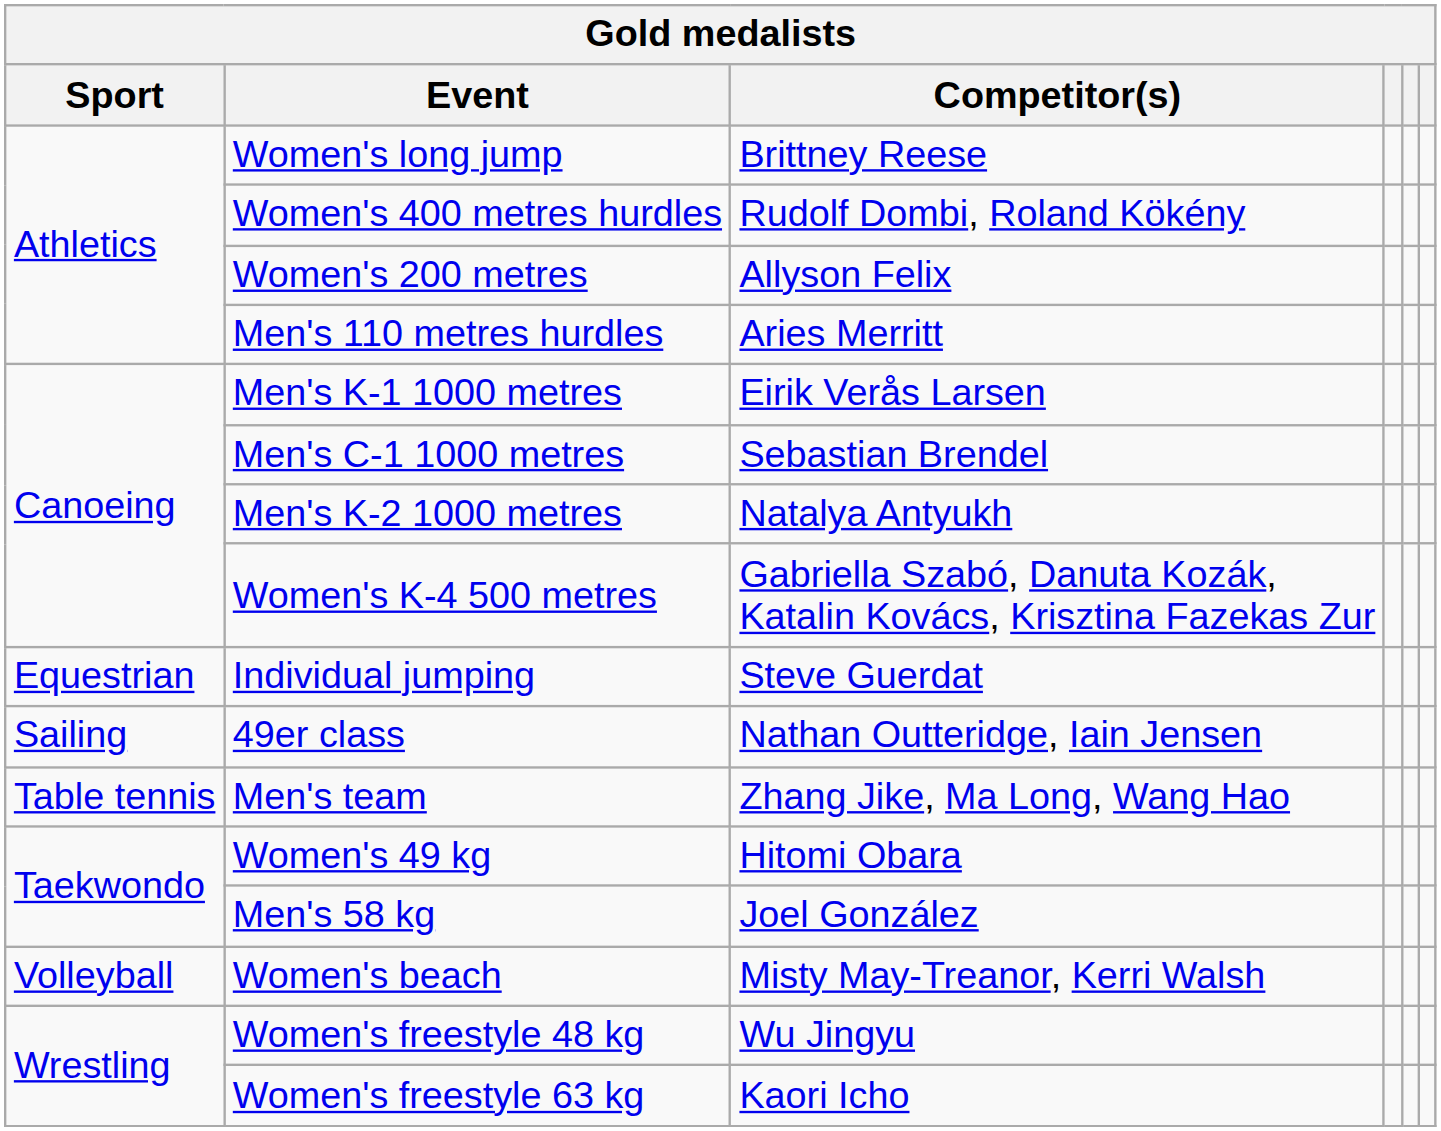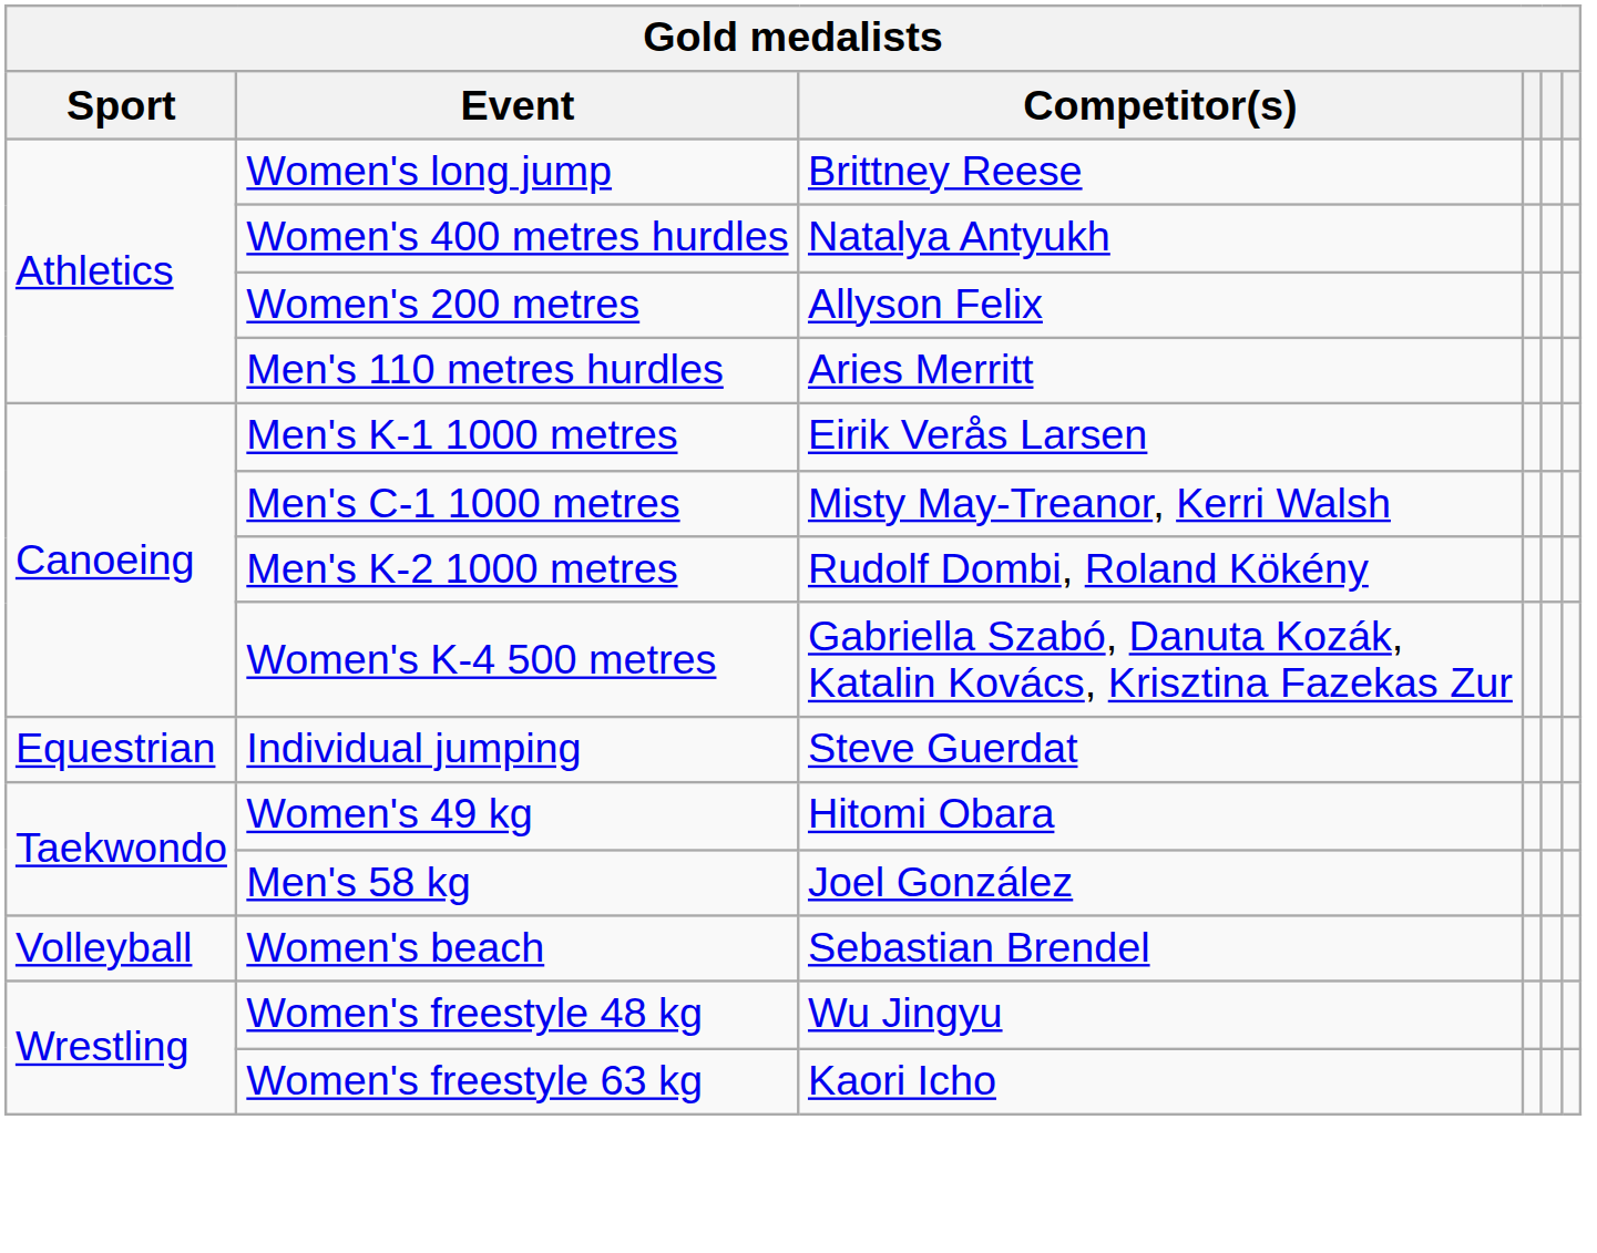 <table class="wikitable">
 <tr>
 <th colspan="6">Gold medalists</th>
 </tr>
 <tr>
 <th>Sport</th>
 <th>Event</th>
 <th>Competitor(s)</th>
 <th></th>
 <th></th>
 <th></th>
 </tr>
 <tr>
 <td rowspan="4"><a href='#'>Athletics</a></td>
 <td><a href='#'>Women's long jump</a></td>
 <td><a href='#'>Brittney Reese</a></td>
 <td></td>
 <td></td>
 <td></td>
 </tr>
 <tr>
 <td><a href='#'>Women's 400 metres hurdles</a></td>
-<td><a href='#'>Rudolf Dombi</a>, <a href='#'>Roland Kökény</a></td>
+<td><a href='#'>Natalya Antyukh</a></td>
 <td></td>
 <td></td>
 <td></td>
 </tr>
 <tr>
 <td><a href='#'>Women's 200 metres</a></td>
 <td><a href='#'>Allyson Felix</a></td>
 <td></td>
 <td></td>
 <td></td>
 </tr>
 <tr>
 <td><a href='#'>Men's 110 metres hurdles</a></td>
 <td><a href='#'>Aries Merritt</a></td>
 <td></td>
 <td></td>
 <td></td>
 </tr>
 <tr>
 <td rowspan="4"><a href='#'>Canoeing</a></td>
 <td><a href='#'>Men's K-1 1000 metres</a></td>
 <td><a href='#'>Eirik Verås Larsen</a></td>
 <td></td>
 <td></td>
 <td></td>
 </tr>
 <tr>
 <td><a href='#'>Men's C-1 1000 metres</a></td>
-<td><a href='#'>Sebastian Brendel</a></td>
+<td><a href='#'>Misty May-Treanor</a>, <a href='#'>Kerri Walsh</a></td>
 <td></td>
 <td></td>
 <td></td>
 </tr>
 <tr>
 <td><a href='#'>Men's K-2 1000 metres</a></td>
-<td><a href='#'>Natalya Antyukh</a></td>
+<td><a href='#'>Rudolf Dombi</a>, <a href='#'>Roland Kökény</a></td>
 <td></td>
 <td></td>
 <td></td>
 </tr>
 <tr>
 <td><a href='#'>Women's K-4 500 metres</a></td>
 <td><a href='#'>Gabriella Szabó</a>, <a href='#'>Danuta Kozák</a>,<br><a href='#'>Katalin Kovács</a>, <a href='#'>Krisztina Fazekas Zur</a></td>
 <td></td>
 <td></td>
 <td></td>
 </tr>
 <tr>
 <td><a href='#'>Equestrian</a></td>
 <td><a href='#'>Individual jumping</a></td>
 <td><a href='#'>Steve Guerdat</a></td>
-<td></td>
-<td></td>
-<td></td>
-</tr>
-<tr>
-<td><a href='#'>Sailing</a></td>
-<td><a href='#'>49er class</a></td>
-<td><a href='#'>Nathan Outteridge</a>, <a href='#'>Iain Jensen</a></td>
-<td></td>
-<td></td>
-<td></td>
-</tr>
-<tr>
-<td><a href='#'>Table tennis</a></td>
-<td><a href='#'>Men's team</a></td>
-<td><a href='#'>Zhang Jike</a>, <a href='#'>Ma Long</a>, <a href='#'>Wang Hao</a></td>
 <td></td>
 <td></td>
 <td></td>
 </tr>
 <tr>
 <td rowspan="2"><a href='#'>Taekwondo</a></td>
 <td><a href='#'>Women's 49 kg</a></td>
 <td><a href='#'>Hitomi Obara</a></td>
 <td></td>
 <td></td>
 <td></td>
 </tr>
 <tr>
 <td><a href='#'>Men's 58 kg</a></td>
 <td><a href='#'>Joel González</a></td>
 <td></td>
 <td></td>
 <td></td>
 </tr>
 <tr>
 <td><a href='#'>Volleyball</a></td>
 <td><a href='#'>Women's beach</a></td>
-<td><a href='#'>Misty May-Treanor</a>, <a href='#'>Kerri Walsh</a></td>
+<td><a href='#'>Sebastian Brendel</a></td>
 <td></td>
 <td></td>
 <td></td>
 </tr>
 <tr>
 <td rowspan="2"><a href='#'>Wrestling</a></td>
 <td><a href='#'>Women's freestyle 48 kg</a></td>
 <td><a href='#'>Wu Jingyu</a></td>
 <td></td>
 <td></td>
 <td></td>
 </tr>
 <tr>
 <td><a href='#'>Women's freestyle 63 kg</a></td>
 <td><a href='#'>Kaori Icho</a></td>
 <td></td>
 <td></td>
 <td></td>
 </tr>
 </table>
